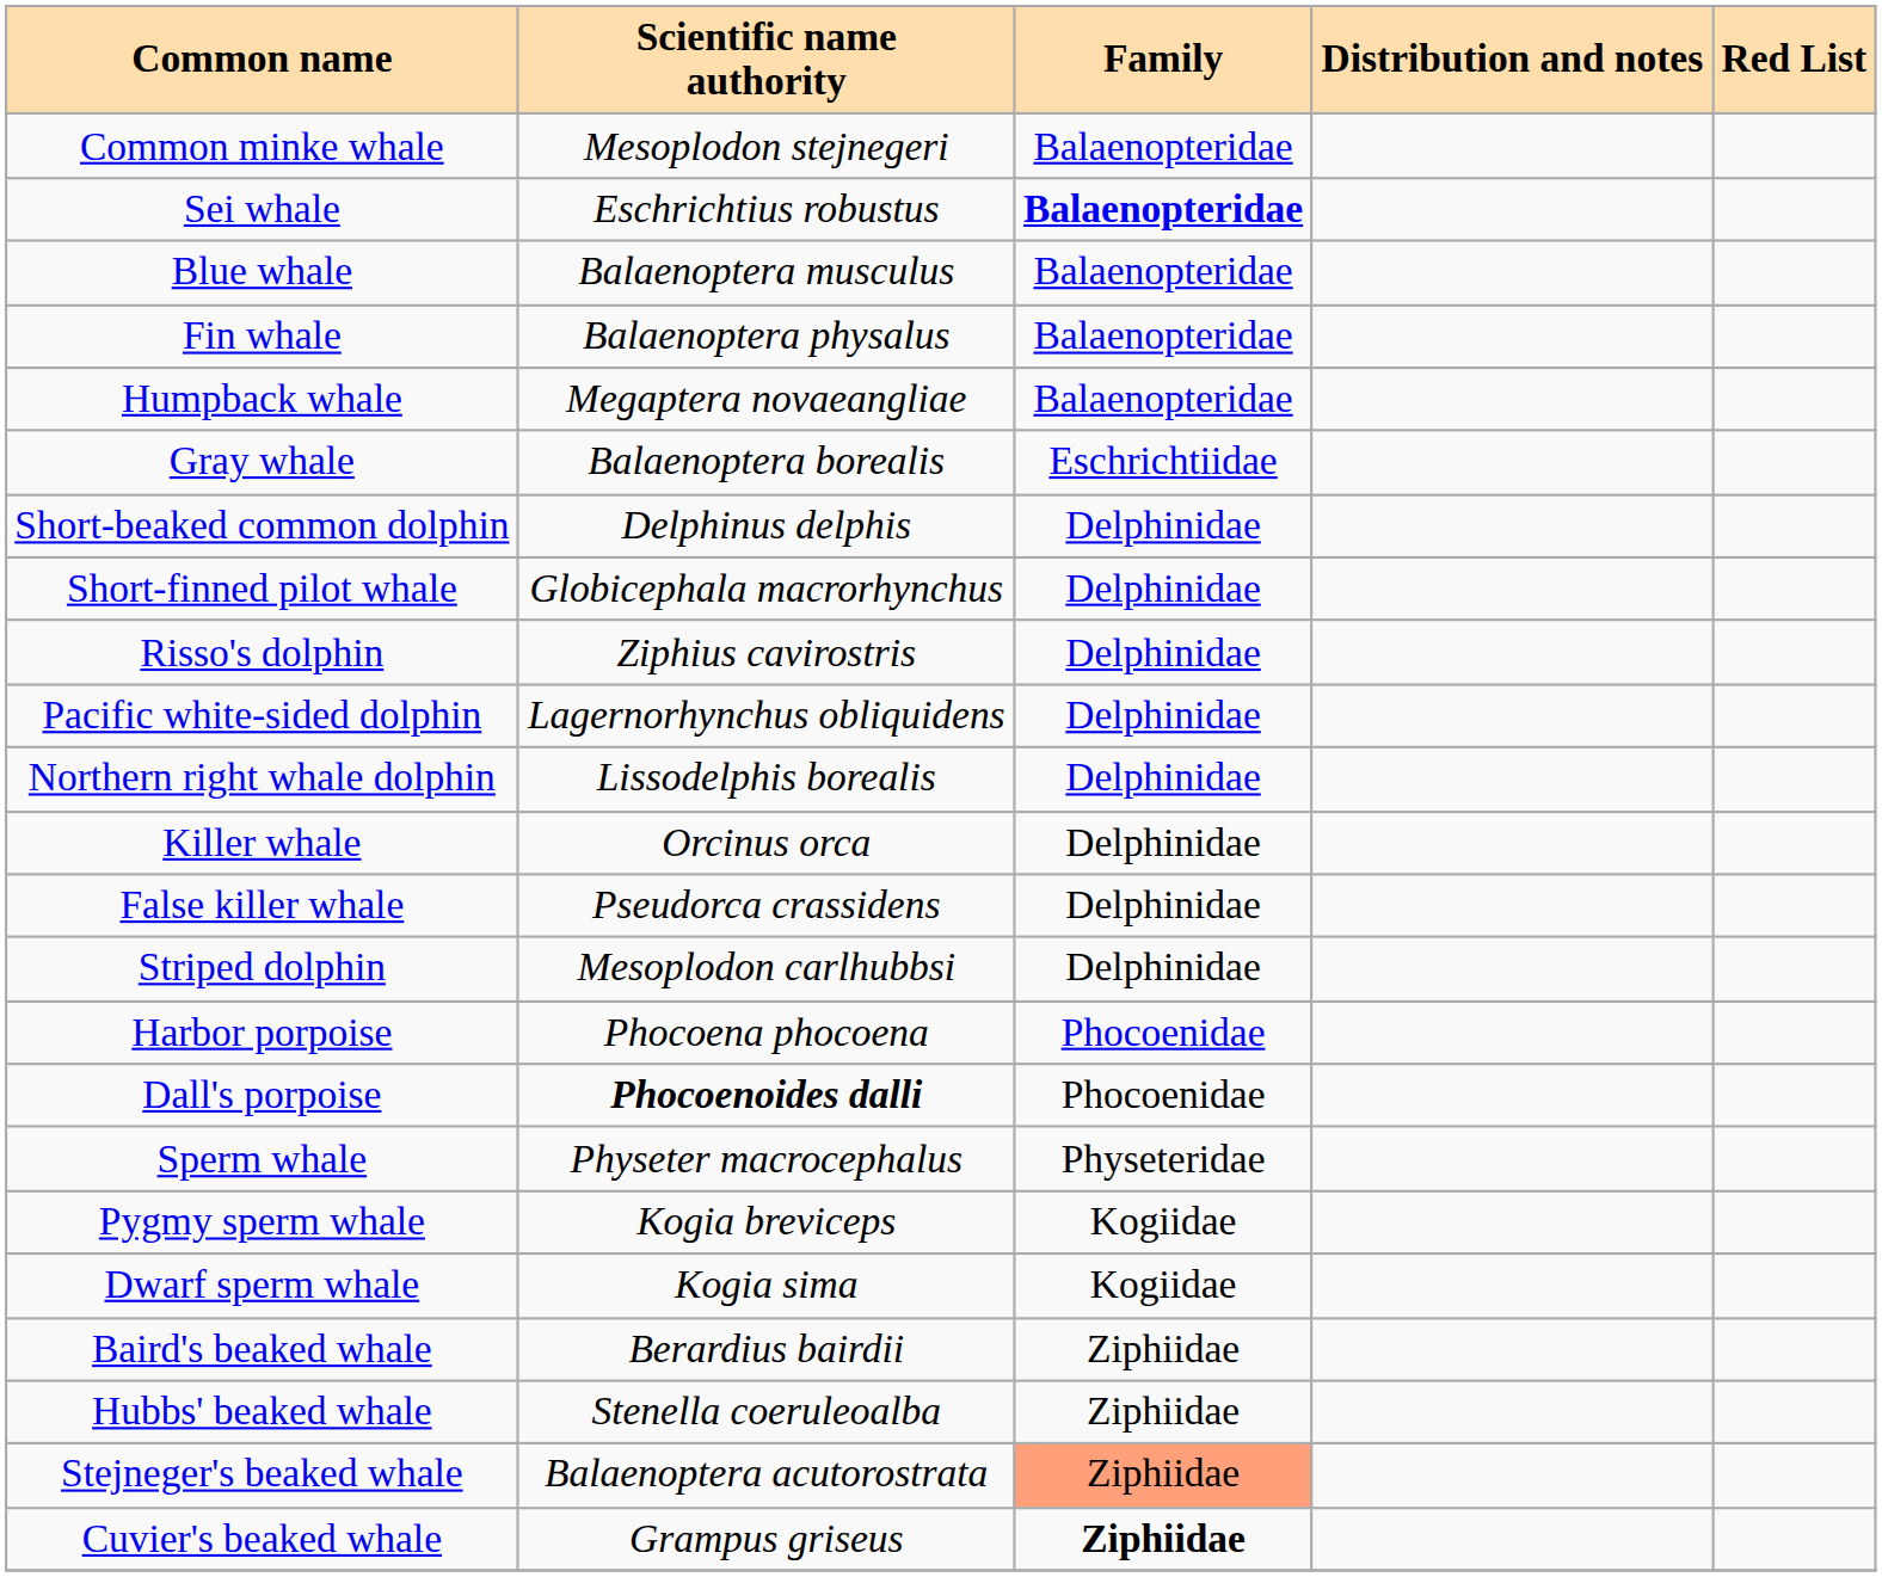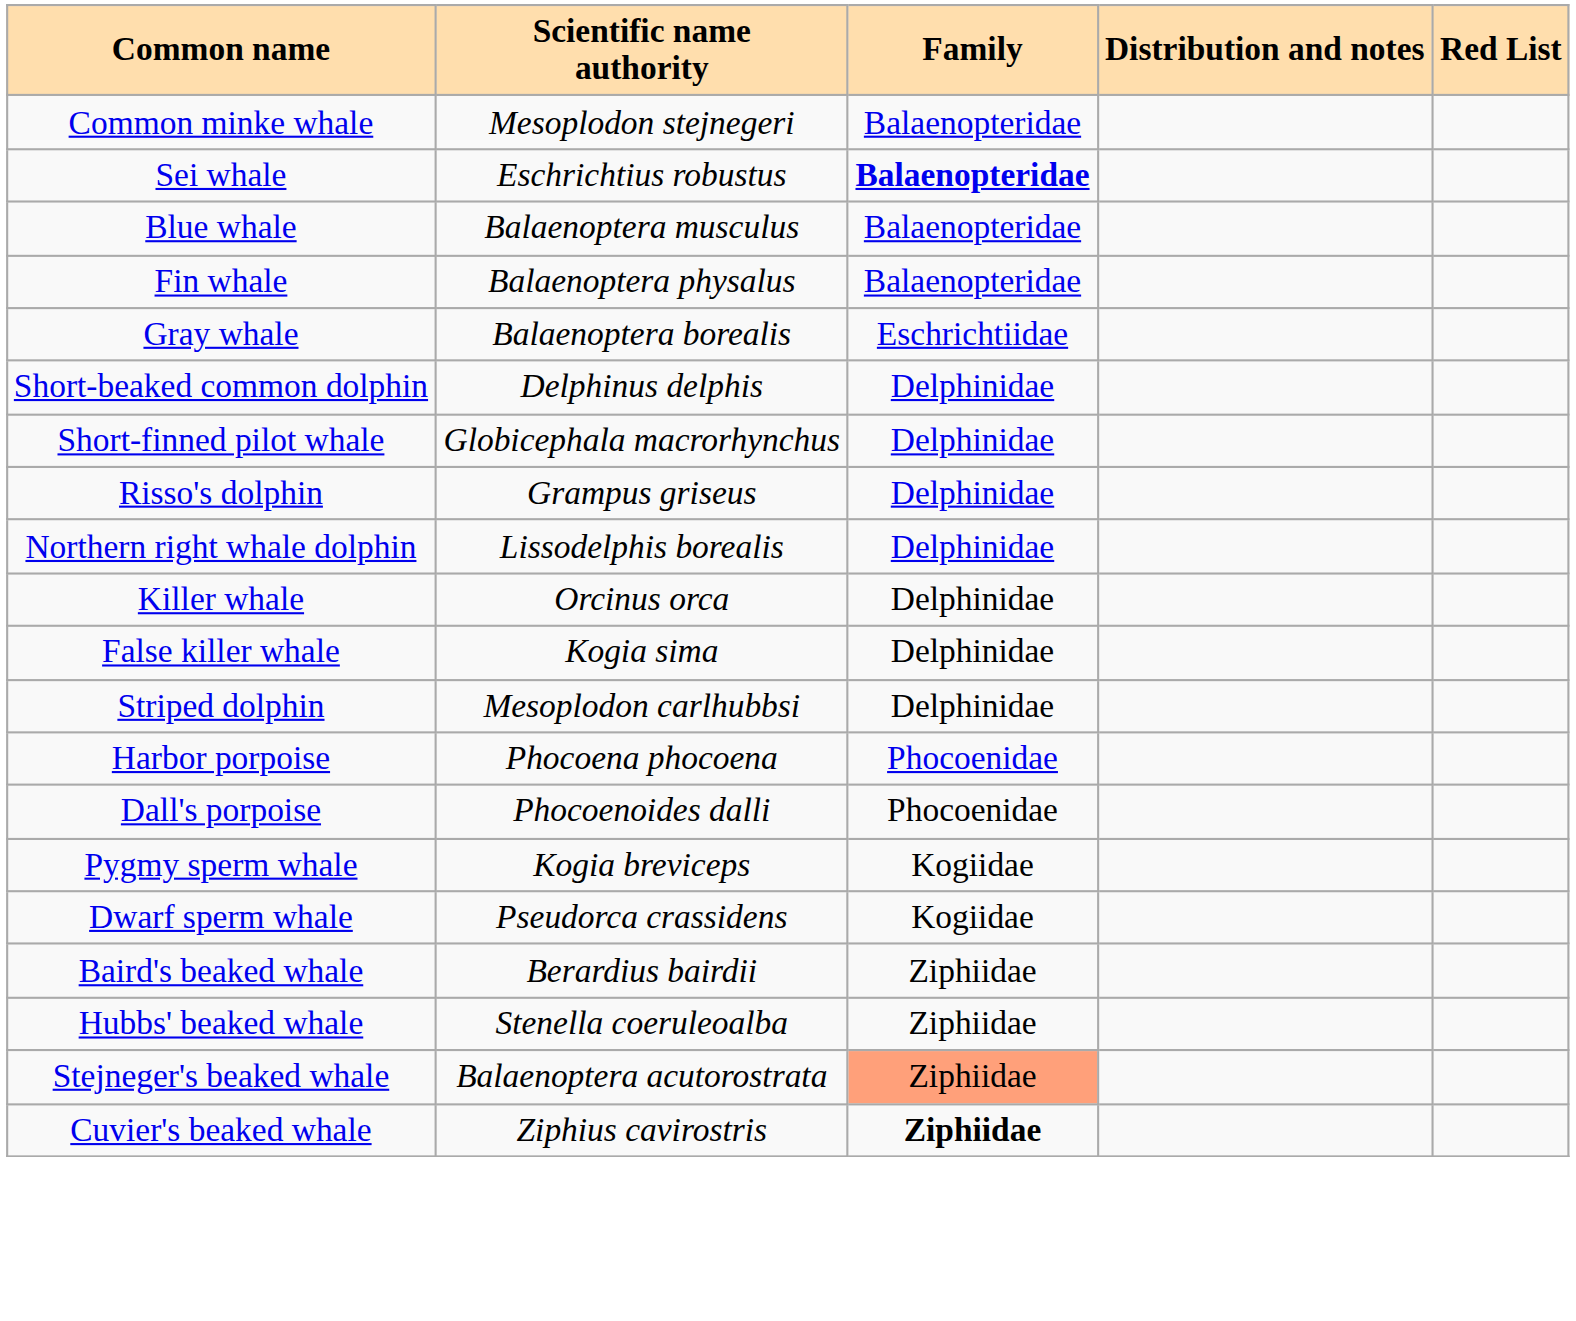 <table class="sortable wikitable" style="margin:1em auto; text-align:center;">
 <tr>
 <th style="background-color:#FFDEAD;">Common name</th>
 <th style="background-color:#FFDEAD;">Scientific name<br>authority</th>
 <th style="background-color:#FFDEAD;">Family</th>
 <th style="background-color:#FFDEAD;" class="unsortable">Distribution and notes</th>
 <th style="background-color:#FFDEAD;">Red List</th>
 </tr>
 <tr --->
 <td><a href='#'>Common minke whale</a><br></td>
 <td><em>Mesoplodon stejnegeri</em></td>
 <td><a href='#'>Balaenopteridae</a></td>
 <td></td>
 <td></td>
 </tr>
 <tr --->
 <td><a href='#'>Sei whale</a><br></td>
 <td><em>Eschrichtius robustus</em></td>
 <td><strong><a href='#'>Balaenopteridae</a></strong></td>
 <td></td>
 <td></td>
 </tr>
 <tr --->
 <td><a href='#'>Blue whale</a><br></td>
 <td><em>Balaenoptera musculus</em></td>
 <td><a href='#'>Balaenopteridae</a></td>
 <td></td>
 <td></td>
 </tr>
 <tr --->
 <td><a href='#'>Fin whale</a><br></td>
 <td><em>Balaenoptera physalus</em></td>
 <td><a href='#'>Balaenopteridae</a></td>
 <td></td>
 <td></td>
 </tr>
 <tr --->
-<td><a href='#'>Humpback whale</a><br></td>
-<td><em>Megaptera novaeangliae</em></td>
-<td><a href='#'>Balaenopteridae</a></td>
-<td></td>
-<td></td>
-</tr>
-<tr --->
 <td><a href='#'>Gray whale</a><br></td>
 <td><em>Balaenoptera borealis</em></td>
 <td><a href='#'>Eschrichtiidae</a></td>
 <td></td>
 <td></td>
 </tr>
 <tr --->
 <td><a href='#'>Short-beaked common dolphin</a><br></td>
 <td><em>Delphinus delphis</em></td>
 <td><a href='#'>Delphinidae</a></td>
 <td></td>
 <td></td>
 </tr>
 <tr --->
 <td><a href='#'>Short-finned pilot whale</a><br></td>
 <td><em>Globicephala macrorhynchus</em></td>
 <td><a href='#'>Delphinidae</a></td>
 <td></td>
 <td></td>
 </tr>
 <tr --->
 <td><a href='#'>Risso's dolphin</a><br></td>
-<td><em>Ziphius cavirostris</em></td>
-<td><a href='#'>Delphinidae</a></td>
-<td></td>
-<td></td>
-</tr>
-<tr --->
-<td><a href='#'>Pacific white-sided dolphin</a><br></td>
-<td><em>Lagernorhynchus obliquidens</em></td>
+<td><em>Grampus griseus</em></td>
 <td><a href='#'>Delphinidae</a></td>
 <td></td>
 <td></td>
 </tr>
 <tr --->
 <td><a href='#'>Northern right whale dolphin</a><br></td>
 <td><em>Lissodelphis borealis</em></td>
 <td><a href='#'>Delphinidae</a></td>
 <td></td>
 <td></td>
 </tr>
 <tr --->
 <td><a href='#'>Killer whale</a><br></td>
 <td><em>Orcinus orca</em></td>
 <td>Delphinidae</td>
 <td></td>
 <td></td>
 </tr>
 <tr --->
 <td><a href='#'>False killer whale</a><br></td>
-<td><em>Pseudorca crassidens</em></td>
+<td><em>Kogia sima</em></td>
 <td>Delphinidae</td>
 <td></td>
 <td></td>
 </tr>
 <tr --->
 <td><a href='#'>Striped dolphin</a><br></td>
 <td><em>Mesoplodon carlhubbsi</em></td>
 <td>Delphinidae</td>
 <td></td>
 <td></td>
 </tr>
 <tr --->
 <td><a href='#'>Harbor porpoise</a><br></td>
 <td><em>Phocoena phocoena</em></td>
 <td><a href='#'>Phocoenidae</a></td>
 <td></td>
 <td></td>
 </tr>
 <tr --->
 <td><a href='#'>Dall's porpoise</a><br></td>
-<td><strong><em>Phocoenoides dalli</em></strong></td>
+<td><em>Phocoenoides dalli</em></td>
 <td>Phocoenidae</td>
-<td></td>
-<td></td>
-</tr>
-<tr --->
-<td><a href='#'>Sperm whale</a><br></td>
-<td><em>Physeter macrocephalus</em></td>
-<td>Physeteridae</td>
 <td></td>
 <td></td>
 </tr>
 <tr --->
 <td><a href='#'>Pygmy sperm whale</a><br></td>
 <td><em>Kogia breviceps</em></td>
 <td>Kogiidae</td>
 <td></td>
 <td></td>
 </tr>
 <tr --->
 <td><a href='#'>Dwarf sperm whale</a><br></td>
-<td><em>Kogia sima</em></td>
+<td><em>Pseudorca crassidens</em></td>
 <td>Kogiidae</td>
 <td></td>
 <td></td>
 </tr>
 <tr --->
 <td><a href='#'>Baird's beaked whale</a><br></td>
 <td><em>Berardius bairdii</em></td>
 <td>Ziphiidae</td>
 <td></td>
 <td></td>
 </tr>
 <tr --->
 <td><a href='#'>Hubbs' beaked whale</a><br></td>
 <td><em>Stenella coeruleoalba</em></td>
 <td>Ziphiidae</td>
 <td></td>
 <td></td>
 </tr>
 <tr --->
 <td><a href='#'>Stejneger's beaked whale</a><br></td>
 <td><em>Balaenoptera acutorostrata</em></td>
 <td style="background: lightsalmon;">Ziphiidae</td>
 <td></td>
 <td></td>
 </tr>
 <tr --->
 <td><a href='#'>Cuvier's beaked whale</a><br></td>
-<td><em>Grampus griseus</em></td>
+<td><em>Ziphius cavirostris</em></td>
 <td><strong>Ziphiidae</strong></td>
 <td></td>
 <td></td>
 </tr>
 <tr --->
 </tr>
 </table>
